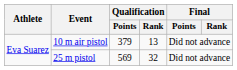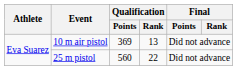 <table class="wikitable" style="font-size:90%">
 <tr>
 <th rowspan="2">Athlete</th>
 <th rowspan="2">Event</th>
 <th colspan=2>Qualification</th>
 <th colspan=2>Final</th>
 </tr>
 <tr style="font-size:95%">
 <th>Points</th>
 <th>Rank</th>
 <th>Points</th>
 <th>Rank</th>
 </tr>
 <tr align=center>
 <td align=left rowspan=2><a href='#'>Eva Suarez</a></td>
 <td align=left><a href='#'>10 m air pistol</a></td>
-<td>379</td>
+<td>369</td>
 <td>13</td>
 <td colspan=2>Did not advance</td>
 </tr>
 <tr align=center>
 <td align=left><a href='#'>25 m pistol</a></td>
-<td>569</td>
-<td>32</td>
+<td>560</td>
+<td>22</td>
 <td colspan=2>Did not advance</td>
 </tr>
 </table>
